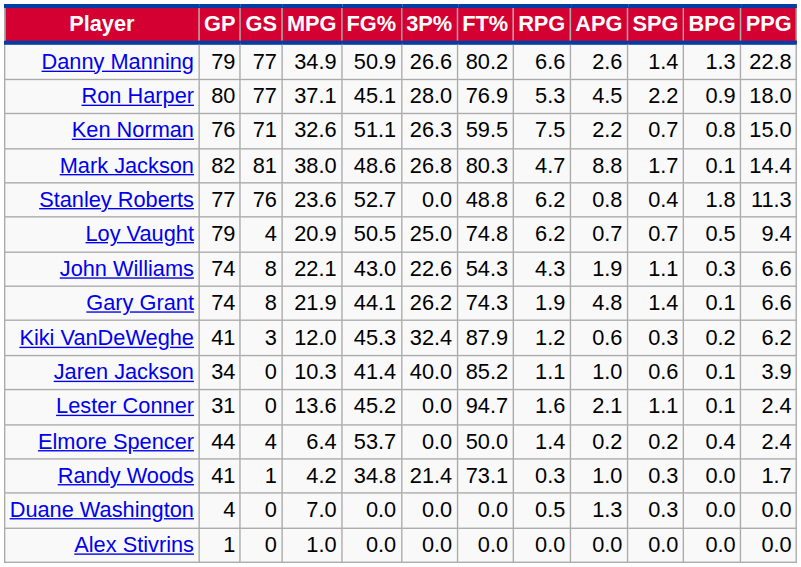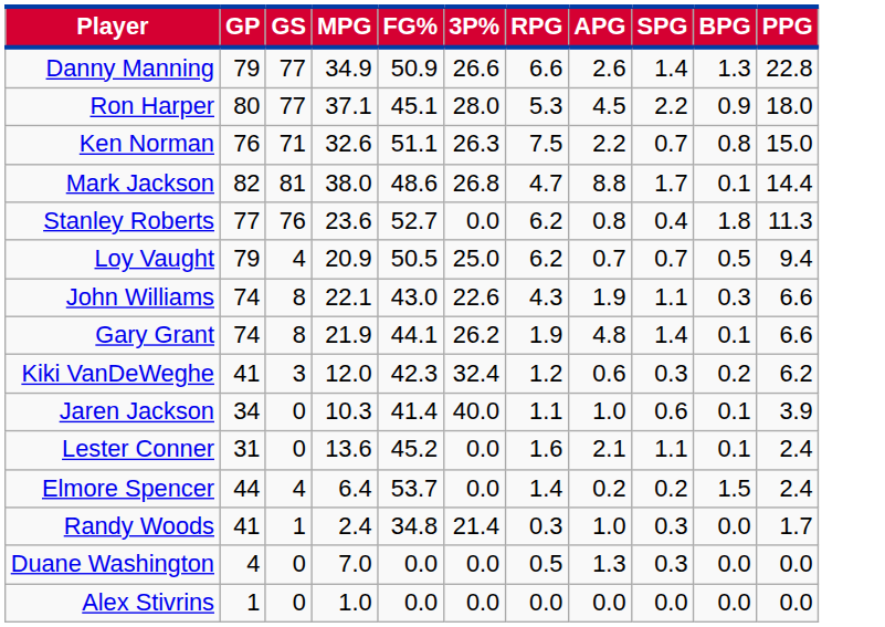 <table class="wikitable sortable" style="text-align:right;">
 <tr>
 <th style="background:#D50032; color:#FFFFFF; border-top:#003DA5 3px solid; border-bottom:#003DA5 3px solid;">Player</th>
 <th style="background:#D50032; color:#FFFFFF; border-top:#003DA5 3px solid; border-bottom:#003DA5 3px solid;">GP</th>
 <th style="background:#D50032; color:#FFFFFF; border-top:#003DA5 3px solid; border-bottom:#003DA5 3px solid;">GS</th>
 <th style="background:#D50032; color:#FFFFFF; border-top:#003DA5 3px solid; border-bottom:#003DA5 3px solid;">MPG</th>
 <th style="background:#D50032; color:#FFFFFF; border-top:#003DA5 3px solid; border-bottom:#003DA5 3px solid;">FG%</th>
 <th style="background:#D50032; color:#FFFFFF; border-top:#003DA5 3px solid; border-bottom:#003DA5 3px solid;">3P%</th>
-<th style="background:#D50032; color:#FFFFFF; border-top:#003DA5 3px solid; border-bottom:#003DA5 3px solid;">FT%</th>
 <th style="background:#D50032; color:#FFFFFF; border-top:#003DA5 3px solid; border-bottom:#003DA5 3px solid;">RPG</th>
 <th style="background:#D50032; color:#FFFFFF; border-top:#003DA5 3px solid; border-bottom:#003DA5 3px solid;">APG</th>
 <th style="background:#D50032; color:#FFFFFF; border-top:#003DA5 3px solid; border-bottom:#003DA5 3px solid;">SPG</th>
 <th style="background:#D50032; color:#FFFFFF; border-top:#003DA5 3px solid; border-bottom:#003DA5 3px solid;">BPG</th>
 <th style="background:#D50032; color:#FFFFFF; border-top:#003DA5 3px solid; border-bottom:#003DA5 3px solid;">PPG</th>
 </tr>
 <tr>
 <td><a href='#'>Danny Manning</a></td>
 <td>79</td>
 <td>77</td>
 <td>34.9</td>
 <td>50.9</td>
 <td>26.6</td>
-<td>80.2</td>
 <td>6.6</td>
 <td>2.6</td>
 <td>1.4</td>
 <td>1.3</td>
 <td>22.8</td>
 </tr>
 <tr>
 <td><a href='#'>Ron Harper</a></td>
 <td>80</td>
 <td>77</td>
 <td>37.1</td>
 <td>45.1</td>
 <td>28.0</td>
-<td>76.9</td>
 <td>5.3</td>
 <td>4.5</td>
 <td>2.2</td>
 <td>0.9</td>
 <td>18.0</td>
 </tr>
 <tr>
 <td><a href='#'>Ken Norman</a></td>
 <td>76</td>
 <td>71</td>
 <td>32.6</td>
 <td>51.1</td>
 <td>26.3</td>
-<td>59.5</td>
 <td>7.5</td>
 <td>2.2</td>
 <td>0.7</td>
 <td>0.8</td>
 <td>15.0</td>
 </tr>
 <tr>
 <td><a href='#'>Mark Jackson</a></td>
 <td>82</td>
 <td>81</td>
 <td>38.0</td>
 <td>48.6</td>
 <td>26.8</td>
-<td>80.3</td>
 <td>4.7</td>
 <td>8.8</td>
 <td>1.7</td>
 <td>0.1</td>
 <td>14.4</td>
 </tr>
 <tr>
 <td><a href='#'>Stanley Roberts</a></td>
 <td>77</td>
 <td>76</td>
 <td>23.6</td>
 <td>52.7</td>
 <td>0.0</td>
-<td>48.8</td>
 <td>6.2</td>
 <td>0.8</td>
 <td>0.4</td>
 <td>1.8</td>
 <td>11.3</td>
 </tr>
 <tr>
 <td><a href='#'>Loy Vaught</a></td>
 <td>79</td>
 <td>4</td>
 <td>20.9</td>
 <td>50.5</td>
 <td>25.0</td>
-<td>74.8</td>
 <td>6.2</td>
 <td>0.7</td>
 <td>0.7</td>
 <td>0.5</td>
 <td>9.4</td>
 </tr>
 <tr>
 <td><a href='#'>John Williams</a></td>
 <td>74</td>
 <td>8</td>
 <td>22.1</td>
 <td>43.0</td>
 <td>22.6</td>
-<td>54.3</td>
 <td>4.3</td>
 <td>1.9</td>
 <td>1.1</td>
 <td>0.3</td>
 <td>6.6</td>
 </tr>
 <tr>
 <td><a href='#'>Gary Grant</a></td>
 <td>74</td>
 <td>8</td>
 <td>21.9</td>
 <td>44.1</td>
 <td>26.2</td>
-<td>74.3</td>
 <td>1.9</td>
 <td>4.8</td>
 <td>1.4</td>
 <td>0.1</td>
 <td>6.6</td>
 </tr>
 <tr>
 <td><a href='#'>Kiki VanDeWeghe</a></td>
 <td>41</td>
 <td>3</td>
 <td>12.0</td>
-<td>45.3</td>
+<td>42.3</td>
 <td>32.4</td>
-<td>87.9</td>
 <td>1.2</td>
 <td>0.6</td>
 <td>0.3</td>
 <td>0.2</td>
 <td>6.2</td>
 </tr>
 <tr>
 <td><a href='#'>Jaren Jackson</a></td>
 <td>34</td>
 <td>0</td>
 <td>10.3</td>
 <td>41.4</td>
 <td>40.0</td>
-<td>85.2</td>
 <td>1.1</td>
 <td>1.0</td>
 <td>0.6</td>
 <td>0.1</td>
 <td>3.9</td>
 </tr>
 <tr>
 <td><a href='#'>Lester Conner</a></td>
 <td>31</td>
 <td>0</td>
 <td>13.6</td>
 <td>45.2</td>
 <td>0.0</td>
-<td>94.7</td>
 <td>1.6</td>
 <td>2.1</td>
 <td>1.1</td>
 <td>0.1</td>
 <td>2.4</td>
 </tr>
 <tr>
 <td><a href='#'>Elmore Spencer</a></td>
 <td>44</td>
 <td>4</td>
 <td>6.4</td>
 <td>53.7</td>
 <td>0.0</td>
-<td>50.0</td>
 <td>1.4</td>
 <td>0.2</td>
 <td>0.2</td>
-<td>0.4</td>
+<td>1.5</td>
 <td>2.4</td>
 </tr>
 <tr>
 <td><a href='#'>Randy Woods</a></td>
 <td>41</td>
 <td>1</td>
-<td>4.2</td>
+<td>2.4</td>
 <td>34.8</td>
 <td>21.4</td>
-<td>73.1</td>
 <td>0.3</td>
 <td>1.0</td>
 <td>0.3</td>
 <td>0.0</td>
 <td>1.7</td>
 </tr>
 <tr>
 <td><a href='#'>Duane Washington</a></td>
 <td>4</td>
 <td>0</td>
 <td>7.0</td>
-<td>0.0</td>
 <td>0.0</td>
 <td>0.0</td>
 <td>0.5</td>
 <td>1.3</td>
 <td>0.3</td>
 <td>0.0</td>
 <td>0.0</td>
 </tr>
 <tr>
 <td><a href='#'>Alex Stivrins</a></td>
 <td>1</td>
 <td>0</td>
 <td>1.0</td>
 <td>0.0</td>
 <td>0.0</td>
 <td>0.0</td>
 <td>0.0</td>
 <td>0.0</td>
 <td>0.0</td>
 <td>0.0</td>
-<td>0.0</td>
 </tr>
 </table>
